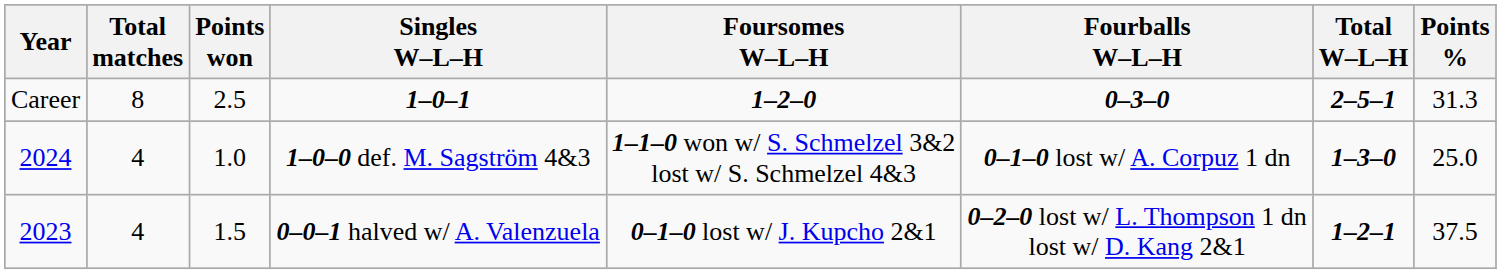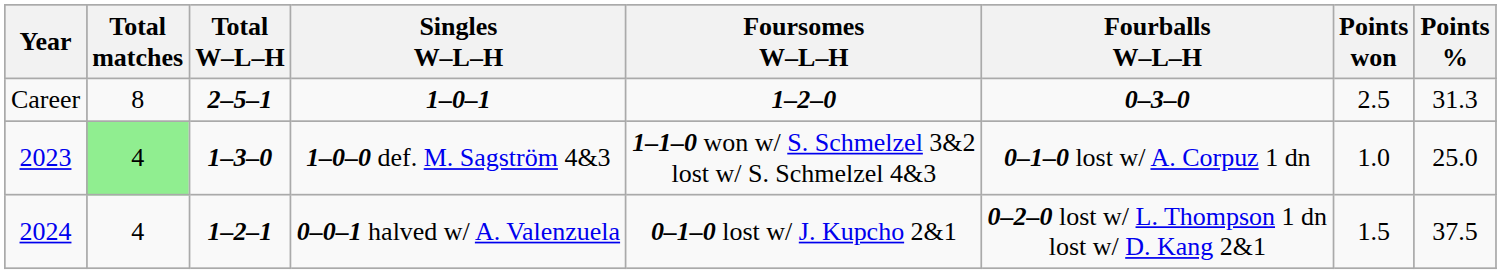 <table class="wikitable"; style="text-align: center; font-size: 95%;">
 <tr>
 <th>Year</th>
 <th>Total<br>matches</th>
-<th>Points<br>won</th>
+<th>Total<br>W–L–H</th>
 <th>Singles<br>W–L–H</th>
 <th>Foursomes<br>W–L–H</th>
 <th>Fourballs<br>W–L–H</th>
-<th>Total<br>W–L–H</th>
+<th>Points<br>won</th>
 <th>Points<br>%</th>
 </tr>
 <tr>
 <td>Career</td>
 <td>8</td>
-<td>2.5</td>
+<td><strong><em>2–5–1</em></strong></td>
 <td><strong><em>1–0–1</em></strong></td>
 <td><strong><em>1–2–0</em></strong></td>
 <td><strong><em>0–3–0</em></strong></td>
-<td><strong><em>2–5–1</em></strong></td>
+<td>2.5</td>
 <td>31.3</td>
+</tr>
+<tr>
+<td><a href='#'>2023</a></td>
+<td style="background: lightgreen;">4</td>
+<td><strong><em>1–3–0</em></strong></td>
+<td><strong><em>1–0–0</em></strong> def. <a href='#'>M. Sagström</a> 4&3</td>
+<td><strong><em>1–1–0</em></strong> won w/ <a href='#'>S. Schmelzel</a> 3&2<br>lost w/ S. Schmelzel 4&3</td>
+<td><strong><em>0–1–0</em></strong> lost w/ <a href='#'>A. Corpuz</a> 1 dn</td>
+<td>1.0</td>
+<td>25.0</td>
 </tr>
 <tr>
 <td><a href='#'>2024</a></td>
 <td>4</td>
-<td>1.0</td>
-<td><strong><em>1–0–0</em></strong> def. <a href='#'>M. Sagström</a> 4&3</td>
-<td><strong><em>1–1–0</em></strong> won w/ <a href='#'>S. Schmelzel</a> 3&2<br>lost w/ S. Schmelzel 4&3</td>
-<td><strong><em>0–1–0</em></strong> lost w/ <a href='#'>A. Corpuz</a> 1 dn</td>
-<td><strong><em>1–3–0</em></strong></td>
-<td>25.0</td>
-</tr>
-<tr>
-<td><a href='#'>2023</a></td>
-<td>4</td>
-<td>1.5</td>
+<td><strong><em>1–2–1</em></strong></td>
 <td><strong><em>0–0–1</em></strong> halved w/ <a href='#'>A. Valenzuela</a></td>
 <td><strong><em>0–1–0</em></strong> lost w/ <a href='#'>J. Kupcho</a> 2&1</td>
 <td><strong><em>0–2–0</em></strong> lost w/ <a href='#'>L. Thompson</a> 1 dn<br>lost w/ <a href='#'>D. Kang</a> 2&1</td>
-<td><strong><em>1–2–1</em></strong></td>
+<td>1.5</td>
 <td>37.5</td>
 </tr>
 </table>
